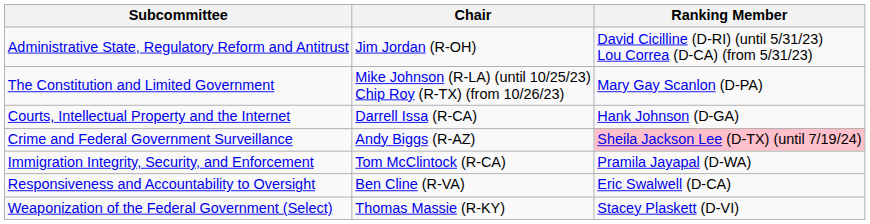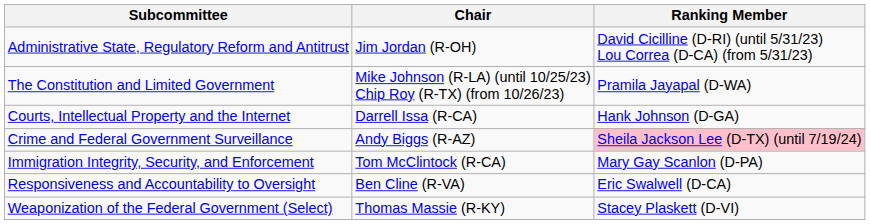 <table class="wikitable">
 <tr>
 <th>Subcommittee</th>
 <th>Chair</th>
 <th>Ranking Member</th>
 </tr>
 <tr>
 <td><a href='#'>Administrative State, Regulatory Reform and Antitrust</a></td>
 <td><a href='#'>Jim Jordan</a> (R-OH)</td>
 <td><a href='#'>David Cicilline</a> (D-RI) (until 5/31/23)<br><a href='#'>Lou Correa</a> (D-CA) (from 5/31/23)</td>
 </tr>
 <tr>
 <td><a href='#'>The Constitution and Limited Government</a></td>
 <td><a href='#'>Mike Johnson</a> (R-LA) (until 10/25/23)<br><a href='#'>Chip Roy</a> (R-TX) (from 10/26/23)</td>
-<td><a href='#'>Mary Gay Scanlon</a> (D-PA)</td>
+<td><a href='#'>Pramila Jayapal</a> (D-WA)</td>
 </tr>
 <tr>
 <td><a href='#'>Courts, Intellectual Property and the Internet</a></td>
 <td><a href='#'>Darrell Issa</a> (R-CA)</td>
 <td><a href='#'>Hank Johnson</a> (D-GA)</td>
 </tr>
 <tr>
 <td><a href='#'>Crime and Federal Government Surveillance</a></td>
 <td><a href='#'>Andy Biggs</a> (R-AZ)</td>
 <td style="background: pink;"><a href='#'>Sheila Jackson Lee</a> (D-TX) (until 7/19/24)</td>
 </tr>
 <tr>
 <td><a href='#'>Immigration Integrity, Security, and Enforcement</a></td>
 <td><a href='#'>Tom McClintock</a> (R-CA)</td>
-<td><a href='#'>Pramila Jayapal</a> (D-WA)</td>
+<td><a href='#'>Mary Gay Scanlon</a> (D-PA)</td>
 </tr>
 <tr>
 <td><a href='#'>Responsiveness and Accountability to Oversight</a></td>
 <td><a href='#'>Ben Cline</a> (R-VA)</td>
 <td><a href='#'>Eric Swalwell</a> (D-CA)</td>
 </tr>
 <tr>
 <td><a href='#'>Weaponization of the Federal Government (Select)</a></td>
 <td><a href='#'>Thomas Massie</a> (R-KY)</td>
 <td><a href='#'>Stacey Plaskett</a> (D-VI)</td>
 </tr>
 </table>
